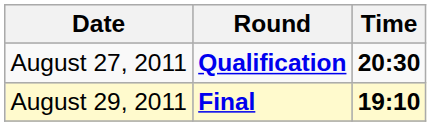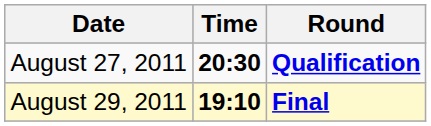 <table class="wikitable">
 <tr>
 <th>Date</th>
+<th>Time</th>
 <th>Round</th>
-<th>Time</th>
 </tr>
 <tr>
 <td>August 27, 2011</td>
+<td><strong>20:30</strong></td>
 <td><strong><a href='#'>Qualification</a></strong></td>
-<td><strong>20:30</strong></td>
 </tr>
 <tr style=background:lemonchiffon>
 <td>August 29, 2011</td>
+<td><strong>19:10</strong></td>
 <td><strong><a href='#'>Final</a></strong></td>
-<td><strong>19:10</strong></td>
 </tr>
 </table>
